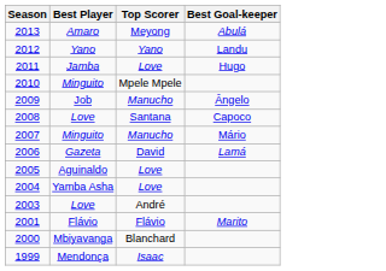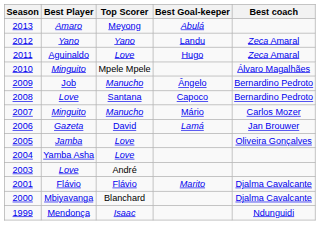 <table class="wikitable" style="text-align:center; font-size:85%">
 <tr>
 <th>Season</th>
 <th>Best Player</th>
 <th>Top Scorer</th>
 <th>Best Goal-keeper</th>
+<th>Best coach</th>
 </tr>
 <tr>
 <td><a href='#'>2013</a></td>
 <td> <a href='#'><em>Amaro</em></a></td>
 <td> <a href='#'>Meyong</a></td>
 <td> <a href='#'><em>Abulá</em></a></td>
+<td></td>
 </tr>
 <tr>
 <td><a href='#'>2012</a></td>
 <td> <a href='#'><em>Yano</em></a></td>
 <td> <a href='#'><em>Yano</em></a></td>
 <td> <a href='#'>Landu</a></td>
+<td> <a href='#'><em>Zeca</em> Amaral</a></td>
 </tr>
 <tr>
 <td><a href='#'>2011</a></td>
-<td> <a href='#'><em>Jamba</em></a></td>
+<td> <a href='#'>Aguinaldo</a></td>
 <td> <a href='#'><em>Love</em></a></td>
 <td> <a href='#'>Hugo</a></td>
+<td> <a href='#'><em>Zeca</em> Amaral</a></td>
 </tr>
 <tr>
 <td><a href='#'>2010</a></td>
 <td> <a href='#'><em>Minguito</em></a></td>
 <td> Mpele Mpele</td>
 <td></td>
+<td> <a href='#'>Álvaro Magalhães</a></td>
 </tr>
 <tr>
 <td><a href='#'>2009</a></td>
 <td> <a href='#'>Job</a></td>
 <td> <em><a href='#'>Manucho</a></em></td>
 <td> <a href='#'>Ângelo</a></td>
+<td> <a href='#'>Bernardino Pedroto</a></td>
 </tr>
 <tr>
 <td><a href='#'>2008</a></td>
 <td> <a href='#'><em>Love</em></a></td>
 <td> <a href='#'>Santana</a></td>
 <td> <a href='#'>Capoco</a></td>
+<td> <a href='#'>Bernardino Pedroto</a></td>
 </tr>
 <tr>
 <td><a href='#'>2007</a></td>
 <td> <a href='#'><em>Minguito</em></a></td>
 <td> <em><a href='#'>Manucho</a></em></td>
 <td> <a href='#'>Mário</a></td>
+<td> <a href='#'>Carlos Mozer</a></td>
 </tr>
 <tr>
 <td><a href='#'>2006</a></td>
 <td> <a href='#'><em>Gazeta</em></a></td>
 <td> <a href='#'>David</a></td>
 <td> <a href='#'><em>Lamá</em></a></td>
+<td> <a href='#'>Jan Brouwer</a></td>
 </tr>
 <tr>
 <td><a href='#'>2005</a></td>
-<td> <a href='#'>Aguinaldo</a></td>
+<td> <a href='#'><em>Jamba</em></a></td>
 <td> <a href='#'><em>Love</em></a></td>
 <td></td>
+<td> <a href='#'>Oliveira Gonçalves</a></td>
 </tr>
 <tr>
 <td><a href='#'>2004</a></td>
 <td> <a href='#'>Yamba Asha</a></td>
 <td> <a href='#'><em>Love</em></a></td>
+<td></td>
 <td></td>
 </tr>
 <tr>
 <td><a href='#'>2003</a></td>
 <td> <a href='#'><em>Love</em></a></td>
 <td> André</td>
 <td></td>
+<td></td>
 </tr>
 <tr>
 <td><a href='#'>2001</a></td>
 <td> <a href='#'>Flávio</a></td>
 <td> <a href='#'>Flávio</a></td>
 <td> <em><a href='#'>Marito</a></em></td>
+<td> <a href='#'>Djalma Cavalcante</a></td>
 </tr>
 <tr>
 <td><a href='#'>2000</a></td>
 <td> <a href='#'>Mbiyavanga</a></td>
 <td> Blanchard</td>
 <td></td>
+<td> <a href='#'>Djalma Cavalcante</a></td>
 </tr>
 <tr>
 <td><a href='#'>1999</a></td>
 <td> <a href='#'>Mendonça</a></td>
 <td> <a href='#'><em>Isaac</em></a></td>
 <td></td>
+<td> <a href='#'>Ndunguidi</a></td>
 </tr>
 </table>
